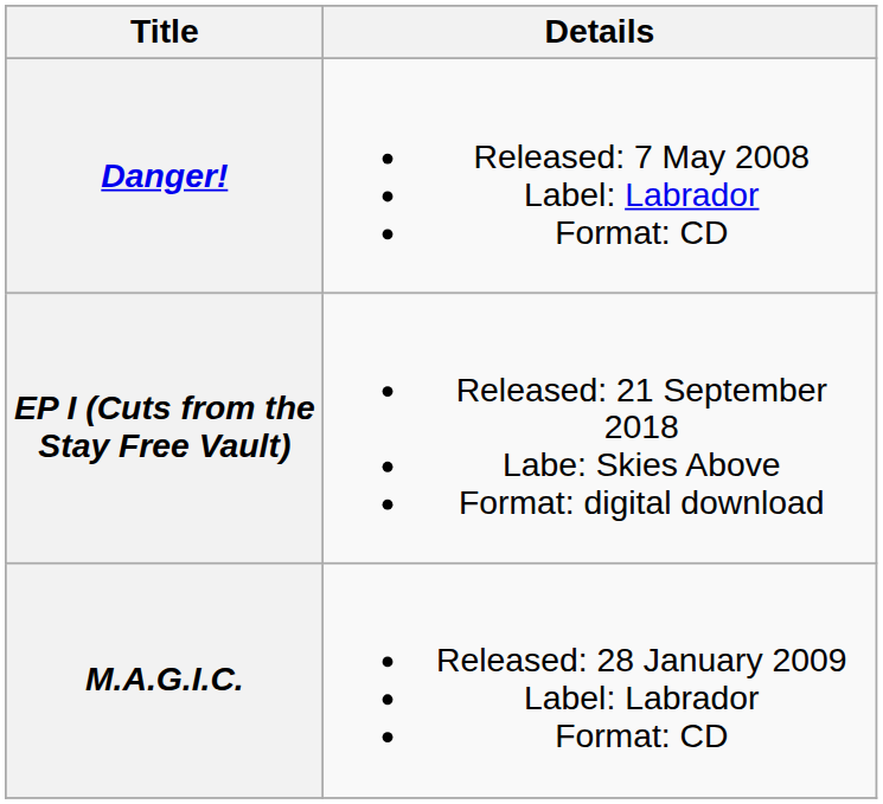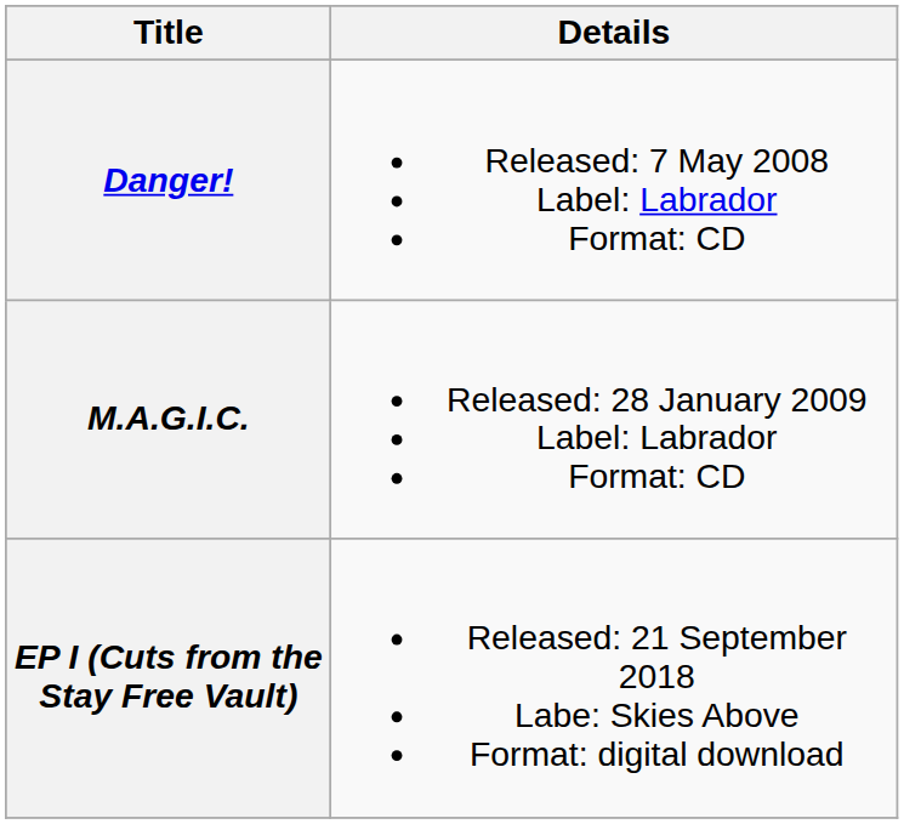 <table class="wikitable plainrowheaders" style="text-align:center;">
 <tr>
 <th scope="col" style="width:9em;">Title</th>
 <th scope="col" style="width:16em;">Details</th>
 </tr>
 <tr>
 <th scope="row"><em><a href='#'>Danger!</a></em></th>
 <td><br><ul><li>Released: 7 May 2008</li><li>Label: <a href='#'>Labrador</a></li><li>Format: CD</li></ul></td>
 </tr>
 <tr>
+<th scope="row"><em>M.A.G.I.C.</em></th>
+<td><br><ul><li>Released: 28 January 2009</li><li>Label: Labrador</li><li>Format: CD</li></ul></td>
+</tr>
+<tr>
 <th scope="row"><em>EP I (Cuts from the Stay Free Vault)</em></th>
 <td><br><ul><li>Released: 21 September 2018</li><li>Labe: Skies Above</li><li>Format: digital download</li></ul></td>
 </tr>
-<tr>
-<th scope="row"><em>M.A.G.I.C.</em></th>
-<td><br><ul><li>Released: 28 January 2009</li><li>Label: Labrador</li><li>Format: CD</li></ul></td>
-</tr>
 </table>
